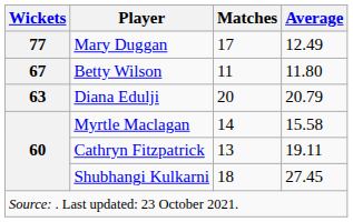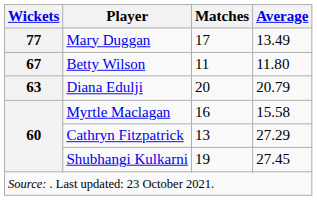 <table class="wikitable">
 <tr>
 <th><a href='#'>Wickets</a></th>
 <th>Player</th>
 <th>Matches</th>
 <th><a href='#'>Average</a></th>
 </tr>
 <tr>
 <th>77</th>
 <td align="left"> <a href='#'>Mary Duggan</a></td>
 <td>17</td>
-<td>12.49</td>
+<td>13.49</td>
 </tr>
 <tr>
 <th>67</th>
 <td align="left"> <a href='#'>Betty Wilson</a></td>
 <td>11</td>
 <td>11.80</td>
 </tr>
 <tr>
 <th>63</th>
 <td align="left"> <a href='#'>Diana Edulji</a></td>
 <td>20</td>
 <td>20.79</td>
 </tr>
 <tr>
 <th rowspan=3 valign="middle">60</th>
 <td align="left"> <a href='#'>Myrtle Maclagan</a></td>
-<td>14</td>
+<td>16</td>
 <td>15.58</td>
 </tr>
 <tr>
 <td align="left"> <a href='#'>Cathryn Fitzpatrick</a></td>
 <td>13</td>
-<td>19.11</td>
+<td>27.29</td>
 </tr>
 <tr>
 <td align="left"> <a href='#'>Shubhangi Kulkarni</a></td>
-<td>18</td>
+<td>19</td>
 <td>27.45</td>
 </tr>
 <tr>
 <td colspan=5><small><em>Source: </em>. Last updated: 23 October 2021.</small></td>
 </tr>
 </table>
